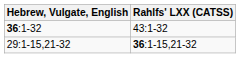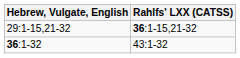 <table class=wikitable>
 <tr>
 <th>Hebrew, Vulgate, English</th>
 <th>Rahlfs' LXX (CATSS)</th>
 </tr>
 <tr>
+<td>29:1-15,21-32</td>
+<td><strong>36</strong>:1-15,21-32</td>
+</tr>
+<tr>
 <td><strong>36</strong>:1-32</td>
 <td>43:1-32</td>
 </tr>
-<tr>
-<td>29:1-15,21-32</td>
-<td><strong>36</strong>:1-15,21-32</td>
-</tr>
 </table>
